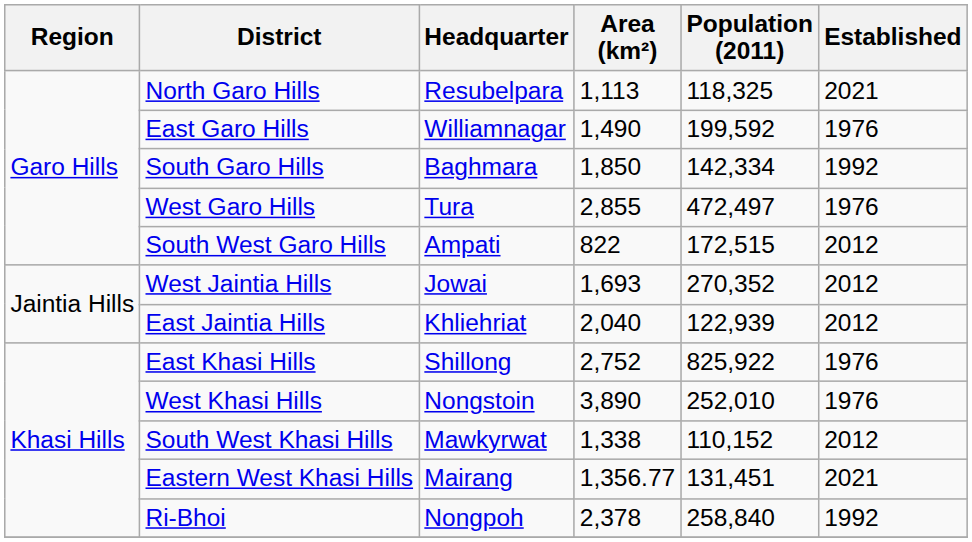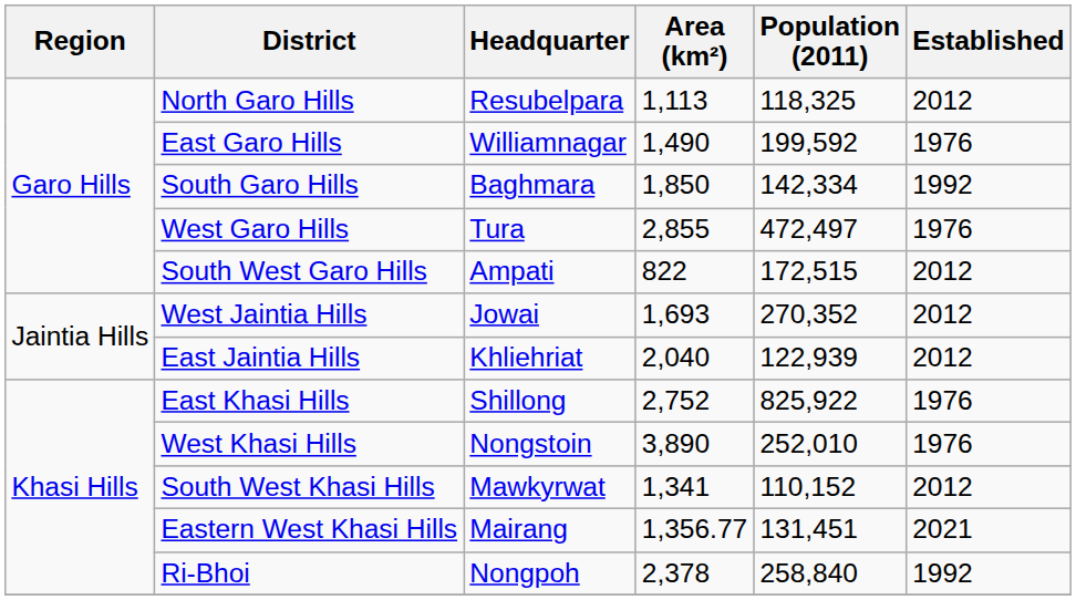 <table class="wikitable sortable">
 <tr>
 <th>Region</th>
 <th>District</th>
 <th>Headquarter</th>
 <th>Area<br>(km²)</th>
 <th>Population<br>(2011)</th>
 <th>Established</th>
 </tr>
 <tr>
 <td rowspan="5"><a href='#'>Garo Hills</a></td>
 <td><a href='#'>North Garo Hills</a></td>
 <td><a href='#'>Resubelpara</a></td>
 <td>1,113</td>
 <td>118,325</td>
-<td>2021</td>
+<td>2012</td>
 </tr>
 <tr>
 <td><a href='#'>East Garo Hills</a></td>
 <td><a href='#'>Williamnagar</a></td>
 <td>1,490</td>
 <td>199,592</td>
 <td>1976</td>
 </tr>
 <tr>
 <td><a href='#'>South Garo Hills</a></td>
 <td><a href='#'>Baghmara</a></td>
 <td>1,850</td>
 <td>142,334</td>
 <td>1992</td>
 </tr>
 <tr>
 <td><a href='#'>West Garo Hills</a></td>
 <td><a href='#'>Tura</a></td>
 <td>2,855</td>
 <td>472,497</td>
 <td>1976</td>
 </tr>
 <tr>
 <td><a href='#'>South West Garo Hills</a></td>
 <td><a href='#'>Ampati</a></td>
 <td>822</td>
 <td>172,515</td>
 <td>2012</td>
 </tr>
 <tr>
 <td rowspan="2">Jaintia Hills</td>
 <td><a href='#'>West Jaintia Hills</a></td>
 <td><a href='#'>Jowai</a></td>
 <td>1,693</td>
 <td>270,352</td>
 <td>2012</td>
 </tr>
 <tr>
 <td><a href='#'>East Jaintia Hills</a></td>
 <td><a href='#'>Khliehriat</a></td>
 <td>2,040</td>
 <td>122,939</td>
 <td>2012</td>
 </tr>
 <tr>
 <td rowspan="5"><a href='#'>Khasi Hills</a></td>
 <td><a href='#'>East Khasi Hills</a></td>
 <td><a href='#'>Shillong</a></td>
 <td>2,752</td>
 <td>825,922</td>
 <td>1976</td>
 </tr>
 <tr>
 <td><a href='#'>West Khasi Hills</a></td>
 <td><a href='#'>Nongstoin</a></td>
 <td>3,890</td>
 <td>252,010</td>
 <td>1976</td>
 </tr>
 <tr>
 <td><a href='#'>South West Khasi Hills</a></td>
 <td><a href='#'>Mawkyrwat</a></td>
-<td>1,338</td>
+<td>1,341</td>
 <td>110,152</td>
 <td>2012</td>
 </tr>
 <tr>
 <td><a href='#'>Eastern West Khasi Hills</a></td>
 <td><a href='#'>Mairang</a></td>
 <td>1,356.77</td>
 <td>131,451</td>
 <td>2021</td>
 </tr>
 <tr>
 <td><a href='#'>Ri-Bhoi</a></td>
 <td><a href='#'>Nongpoh</a></td>
 <td>2,378</td>
 <td>258,840</td>
 <td>1992</td>
 </tr>
 <tr>
 </tr>
 </table>
